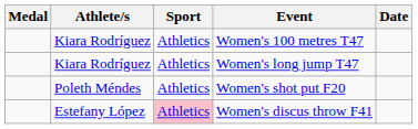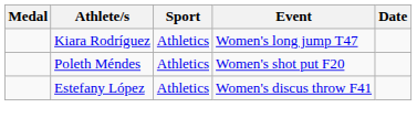 <table class="wikitable sortable" style="font-size: 95%;">
 <tr>
 <th>Medal</th>
 <th>Athlete/s</th>
 <th>Sport</th>
 <th>Event</th>
 <th>Date</th>
-</tr>
-<tr>
-<td></td>
-<td><a href='#'>Kiara Rodríguez</a></td>
-<td><a href='#'>Athletics</a></td>
-<td><a href='#'>Women's 100 metres T47</a></td>
-<td></td>
 </tr>
 <tr>
 <td></td>
 <td><a href='#'>Kiara Rodríguez</a></td>
 <td><a href='#'>Athletics</a></td>
 <td><a href='#'>Women's long jump T47</a></td>
 <td></td>
 </tr>
 <tr>
 <td></td>
 <td><a href='#'>Poleth Méndes</a></td>
 <td><a href='#'>Athletics</a></td>
 <td><a href='#'>Women's shot put F20</a></td>
 <td></td>
 </tr>
 <tr>
 <td></td>
 <td><a href='#'>Estefany López</a></td>
-<td style="background: pink;"><a href='#'>Athletics</a></td>
+<td><a href='#'>Athletics</a></td>
 <td><a href='#'>Women's discus throw F41</a></td>
 <td></td>
 </tr>
 </table>
